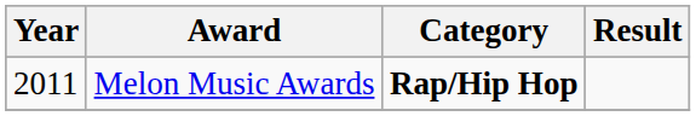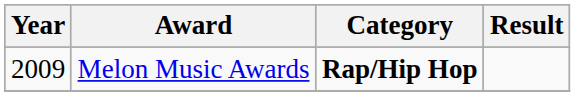 <table class="wikitable">
 <tr>
 <th>Year</th>
 <th>Award</th>
 <th>Category</th>
 <th>Result</th>
 </tr>
 <tr>
-<td>2011</td>
+<td>2009</td>
 <td><a href='#'>Melon Music Awards</a></td>
 <td><strong>Rap/Hip Hop</strong></td>
 <td></td>
 </tr>
 <tr>
 </tr>
 </table>
